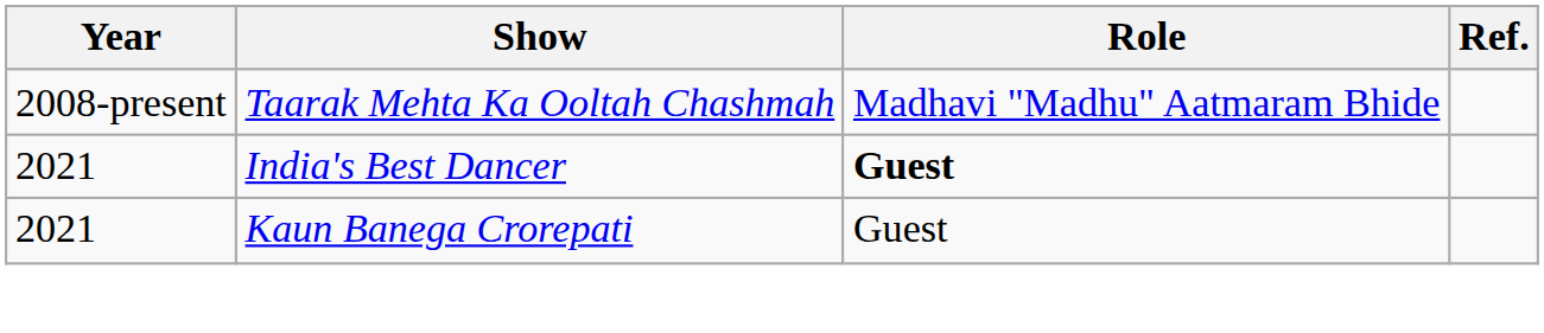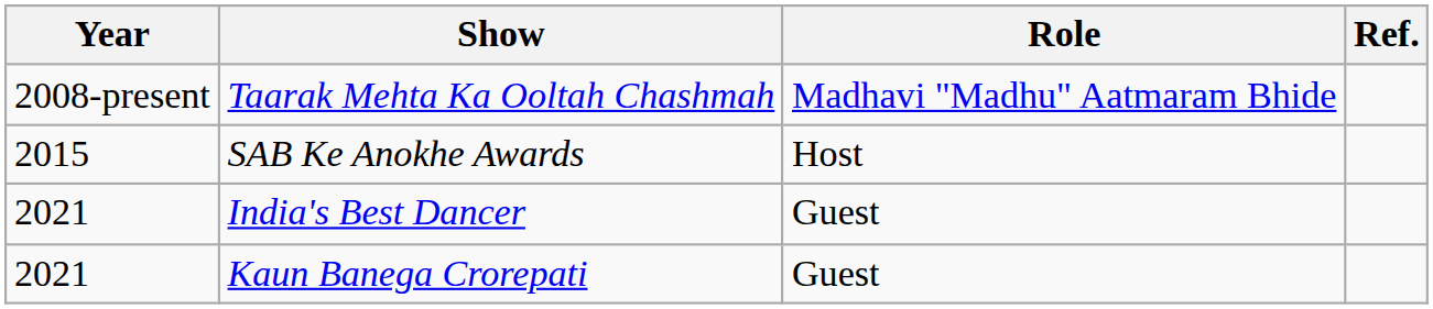 <table class="wikitable">
 <tr>
 <th>Year</th>
 <th>Show</th>
 <th>Role</th>
 <th>Ref.</th>
 </tr>
 <tr>
 <td>2008-present</td>
 <td><em><a href='#'>Taarak Mehta Ka Ooltah Chashmah</a></em></td>
 <td><a href='#'>Madhavi "Madhu" Aatmaram Bhide</a></td>
 <td></td>
 </tr>
 <tr>
+<td>2015</td>
+<td><em>SAB Ke Anokhe Awards</em></td>
+<td>Host</td>
+<td></td>
+</tr>
+<tr>
 <td>2021</td>
 <td><em><a href='#'>India's Best Dancer</a></em></td>
-<td><strong>Guest</strong></td>
+<td>Guest</td>
 <td></td>
 </tr>
 <tr>
 <td>2021</td>
 <td><em><a href='#'>Kaun Banega Crorepati</a></em></td>
 <td>Guest</td>
 <td></td>
 </tr>
 </table>
